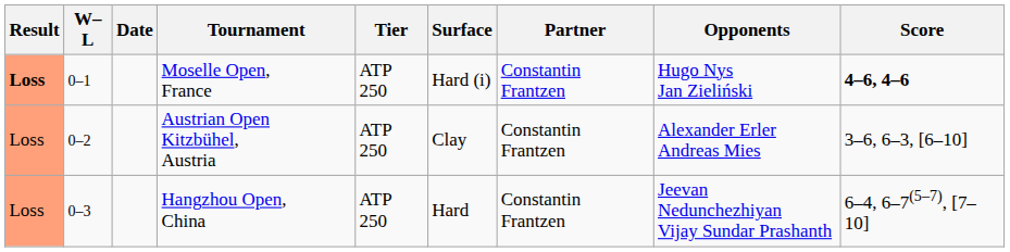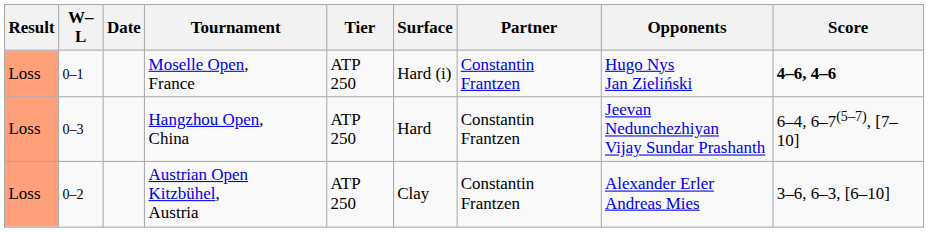 <table class="sortable wikitable nowrap">
 <tr>
 <th>Result</th>
 <th class="unsortable">W–L</th>
 <th>Date</th>
 <th>Tournament</th>
 <th>Tier</th>
 <th>Surface</th>
 <th>Partner</th>
 <th>Opponents</th>
 <th class="unsortable">Score</th>
 </tr>
 <tr>
-<td style="background:#ffa07a"><strong>Loss</strong></td>
+<td style="background:#ffa07a">Loss</td>
 <td><small>0–1</small></td>
 <td><a href='#'></a></td>
 <td><a href='#'>Moselle Open</a>, <br> France</td>
 <td>ATP 250</td>
 <td>Hard (i)</td>
 <td> <a href='#'>Constantin Frantzen</a></td>
 <td> <a href='#'>Hugo Nys</a><br> <a href='#'>Jan Zieliński</a></td>
 <td><strong>4–6, 4–6</strong></td>
+</tr>
+<tr>
+<td style="background:#ffa07a">Loss</td>
+<td><small>0–3</small></td>
+<td><a href='#'></a></td>
+<td><a href='#'>Hangzhou Open</a>, <br> China</td>
+<td>ATP 250</td>
+<td>Hard</td>
+<td> Constantin Frantzen</td>
+<td> <a href='#'>Jeevan Nedunchezhiyan</a> <br> <a href='#'>Vijay Sundar Prashanth</a></td>
+<td>6–4, 6–7<sup>(5–7)</sup>, [7–10]</td>
 </tr>
 <tr>
 <td style="background:#ffa07a">Loss</td>
 <td><small>0–2</small></td>
 <td><a href='#'></a></td>
 <td><a href='#'>Austrian Open Kitzbühel</a>, <br> Austria</td>
 <td>ATP 250</td>
 <td>Clay</td>
 <td> Constantin Frantzen</td>
 <td> <a href='#'>Alexander Erler</a><br> <a href='#'>Andreas Mies</a></td>
 <td>3–6, 6–3, [6–10]</td>
 </tr>
-<tr>
-<td style="background:#ffa07a">Loss</td>
-<td><small>0–3</small></td>
-<td><a href='#'></a></td>
-<td><a href='#'>Hangzhou Open</a>, <br> China</td>
-<td>ATP 250</td>
-<td>Hard</td>
-<td> Constantin Frantzen</td>
-<td> <a href='#'>Jeevan Nedunchezhiyan</a> <br> <a href='#'>Vijay Sundar Prashanth</a></td>
-<td>6–4, 6–7<sup>(5–7)</sup>, [7–10]</td>
-</tr>
 </table>
